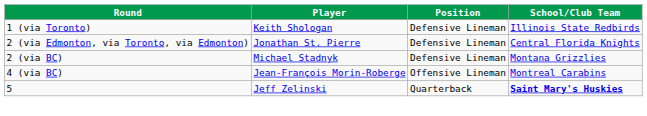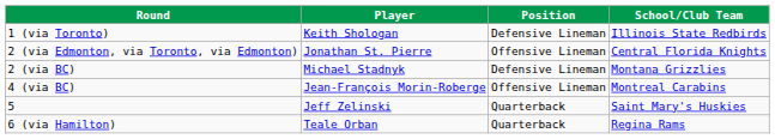 <table class="wikitable sortable">
 <tr>
 <th style="background:#00994D;color:White;">Round</th>
 <th style="background:#00994D;color:White;">Player</th>
 <th style="background:#00994D;color:White;">Position</th>
 <th style="background:#00994D;color:White;">School/Club Team</th>
 </tr>
 <tr>
 <td>1 (via <a href='#'>Toronto</a>)</td>
 <td><a href='#'>Keith Shologan</a></td>
 <td>Defensive Lineman</td>
 <td><a href='#'>Illinois State Redbirds</a></td>
 </tr>
 <tr>
 <td>2 (via <a href='#'>Edmonton</a>, via <a href='#'>Toronto</a>, via <a href='#'>Edmonton</a>)</td>
 <td><a href='#'>Jonathan St. Pierre</a></td>
-<td>Defensive Lineman</td>
+<td>Offensive Lineman</td>
 <td><a href='#'>Central Florida Knights</a></td>
 </tr>
 <tr>
 <td>2 (via <a href='#'>BC</a>)</td>
 <td><a href='#'>Michael Stadnyk</a></td>
 <td>Defensive Lineman</td>
 <td><a href='#'>Montana Grizzlies</a></td>
 </tr>
 <tr>
 <td>4 (via <a href='#'>BC</a>)</td>
 <td><a href='#'>Jean-François Morin-Roberge</a></td>
 <td>Offensive Lineman</td>
 <td><a href='#'>Montreal Carabins</a></td>
 </tr>
 <tr>
 <td>5</td>
 <td><a href='#'>Jeff Zelinski</a></td>
 <td>Quarterback</td>
-<td><strong><a href='#'>Saint Mary's Huskies</a></strong></td>
+<td><a href='#'>Saint Mary's Huskies</a></td>
+</tr>
+<tr>
+<td>6 (via <a href='#'>Hamilton</a>)</td>
+<td><a href='#'>Teale Orban</a></td>
+<td>Quarterback</td>
+<td><a href='#'>Regina Rams</a></td>
 </tr>
 </table>
